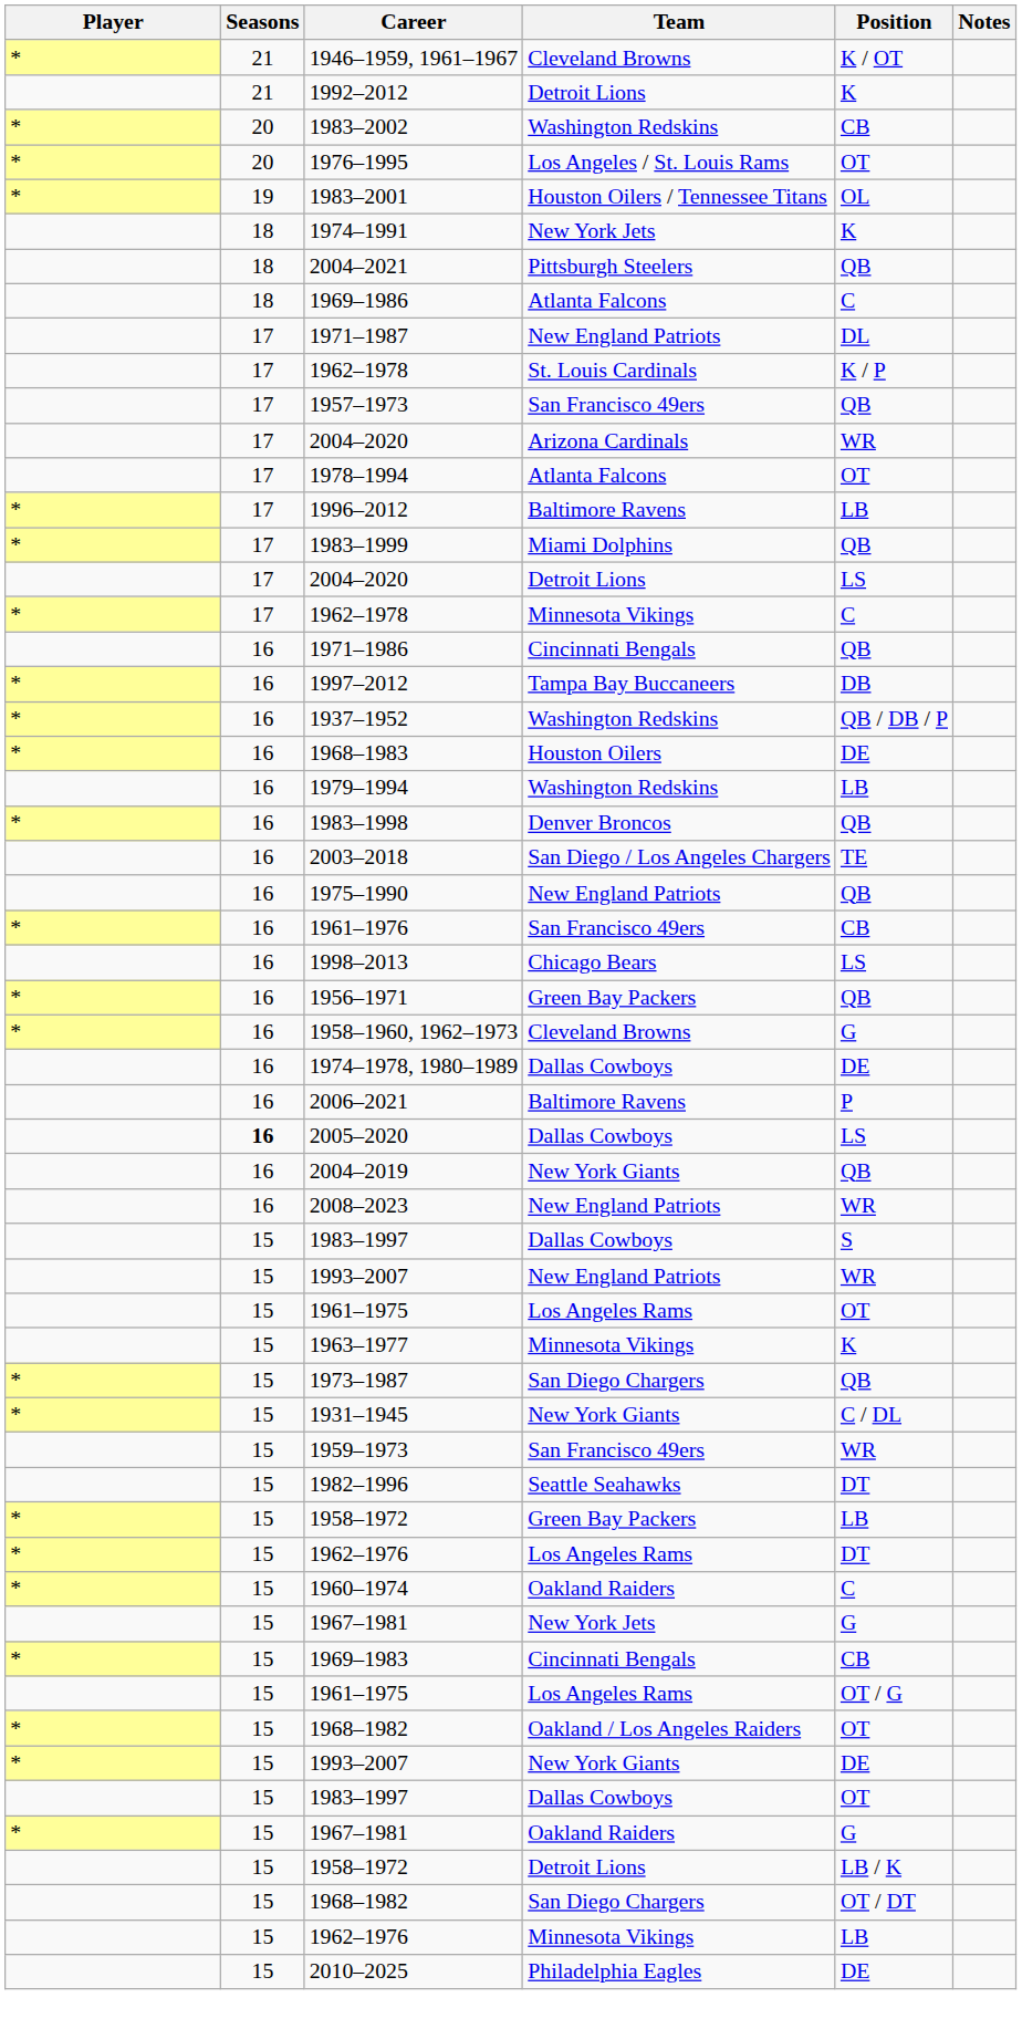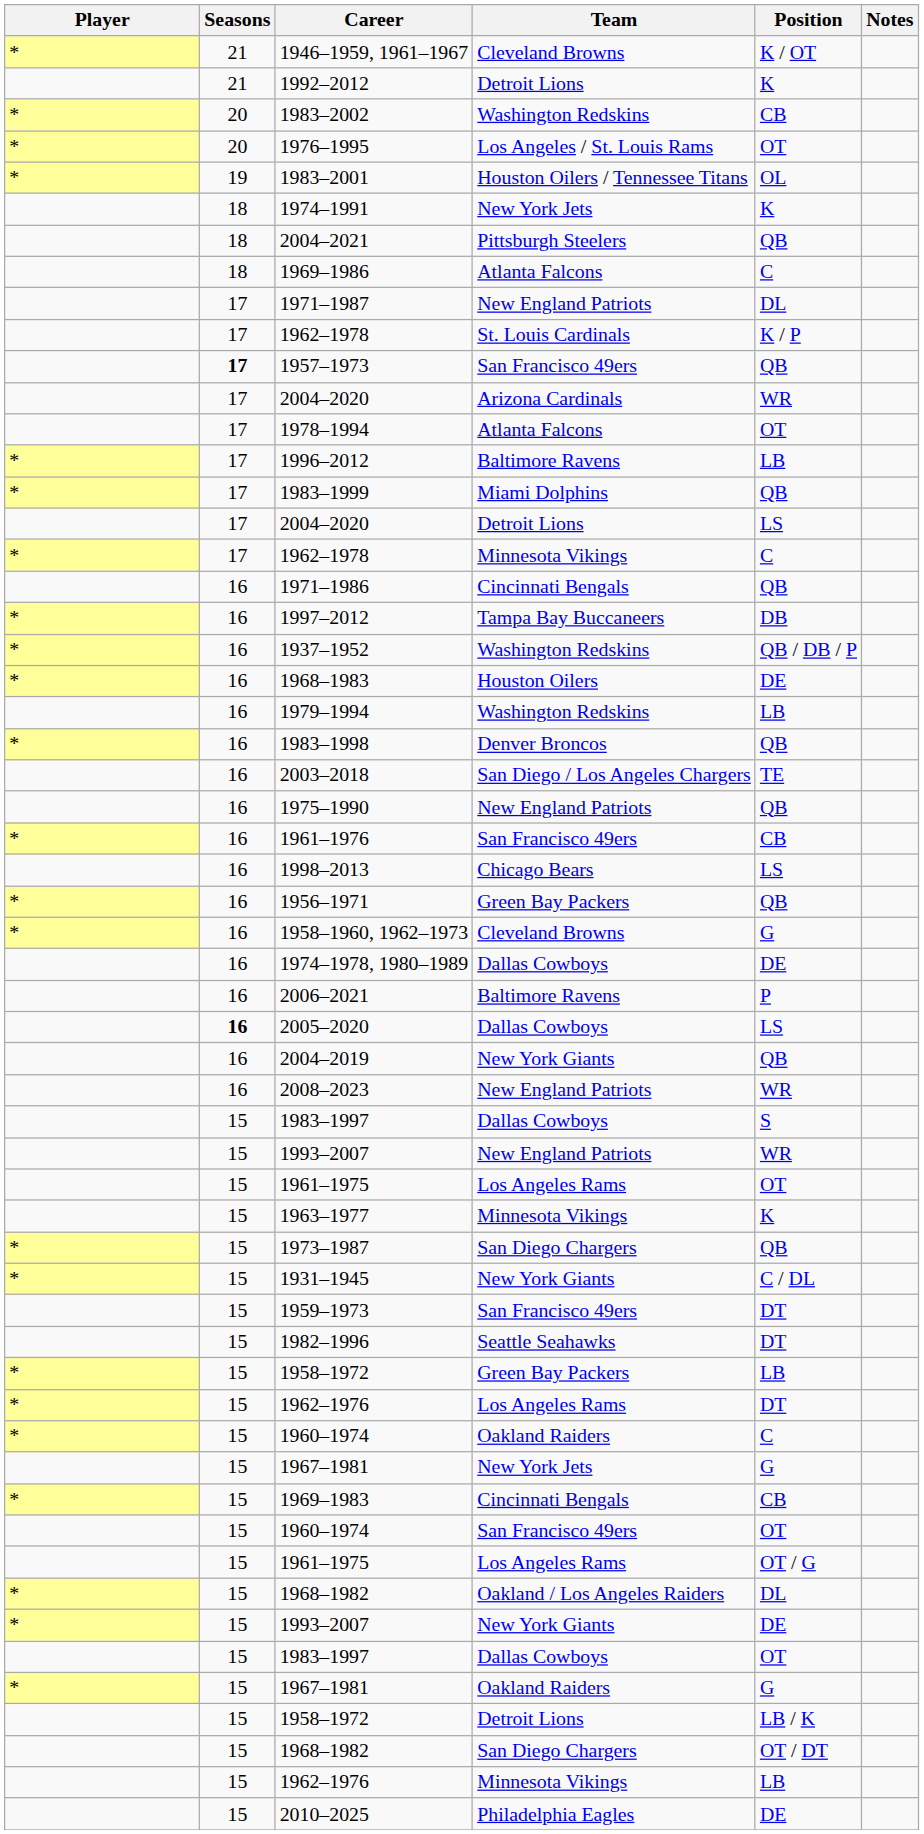 <table class="wikitable plainrowheaders sortable">
 <tr>
 <th scope=col width="150">Player</th>
 <th scope=col>Seasons</th>
 <th scope=col>Career</th>
 <th scope=col>Team</th>
 <th scope=col>Position</th>
 <th scope=col>Notes</th>
 </tr>
 <tr>
 <td bgcolor="#FFFF99">*</td>
 <td align="center">21</td>
 <td>1946–1959, 1961–1967</td>
 <td><a href='#'>Cleveland Browns</a></td>
 <td><a href='#'>K</a> / <a href='#'>OT</a></td>
 <td></td>
 </tr>
 <tr>
 <td></td>
 <td align="center">21</td>
 <td>1992–2012</td>
 <td><a href='#'>Detroit Lions</a></td>
 <td><a href='#'>K</a></td>
 <td></td>
 </tr>
 <tr>
 <td bgcolor="#FFFF99">*</td>
 <td align="center">20</td>
 <td>1983–2002</td>
 <td><a href='#'>Washington Redskins</a></td>
 <td><a href='#'>CB</a></td>
 <td></td>
 </tr>
 <tr>
 <td bgcolor="#FFFF99">*</td>
 <td align="center">20</td>
 <td>1976–1995</td>
 <td><a href='#'>Los Angeles</a> / <a href='#'>St. Louis Rams</a></td>
 <td><a href='#'>OT</a></td>
 <td></td>
 </tr>
 <tr>
 <td bgcolor="#FFFF99">*</td>
 <td align="center">19</td>
 <td>1983–2001</td>
 <td><a href='#'>Houston Oilers</a> / <a href='#'>Tennessee Titans</a></td>
 <td><a href='#'>OL</a></td>
 <td></td>
 </tr>
 <tr>
 <td></td>
 <td align="center">18</td>
 <td>1974–1991</td>
 <td><a href='#'>New York Jets</a></td>
 <td><a href='#'>K</a></td>
 <td></td>
 </tr>
 <tr>
 <td></td>
 <td align="center">18</td>
 <td>2004–2021</td>
 <td><a href='#'>Pittsburgh Steelers</a></td>
 <td><a href='#'>QB</a></td>
 <td></td>
 </tr>
 <tr>
 <td></td>
 <td align="center">18</td>
 <td>1969–1986</td>
 <td><a href='#'>Atlanta Falcons</a></td>
 <td><a href='#'>C</a></td>
 <td></td>
 </tr>
 <tr>
 <td></td>
 <td align="center">17</td>
 <td>1971–1987</td>
 <td><a href='#'>New England Patriots</a></td>
 <td><a href='#'>DL</a></td>
 <td></td>
 </tr>
 <tr>
 <td></td>
 <td align="center">17</td>
 <td>1962–1978</td>
 <td><a href='#'>St. Louis Cardinals</a></td>
 <td><a href='#'>K</a> / <a href='#'>P</a></td>
 <td></td>
 </tr>
 <tr>
 <td></td>
-<td align="center">17</td>
+<td align="center"><strong>17</strong></td>
 <td>1957–1973</td>
 <td><a href='#'>San Francisco 49ers</a></td>
 <td><a href='#'>QB</a></td>
 <td></td>
 </tr>
 <tr>
 <td></td>
 <td align="center">17</td>
 <td>2004–2020</td>
 <td><a href='#'>Arizona Cardinals</a></td>
 <td><a href='#'>WR</a></td>
 <td></td>
 </tr>
 <tr>
 <td></td>
 <td align="center">17</td>
 <td>1978–1994</td>
 <td><a href='#'>Atlanta Falcons</a></td>
 <td><a href='#'>OT</a></td>
 <td></td>
 </tr>
 <tr>
 <td bgcolor="#FFFF99">*</td>
 <td align="center">17</td>
 <td>1996–2012</td>
 <td><a href='#'>Baltimore Ravens</a></td>
 <td><a href='#'>LB</a></td>
 <td></td>
 </tr>
 <tr>
 <td bgcolor="#FFFF99">*</td>
 <td align="center">17</td>
 <td>1983–1999</td>
 <td><a href='#'>Miami Dolphins</a></td>
 <td><a href='#'>QB</a></td>
 <td></td>
 </tr>
 <tr>
 <td></td>
 <td align="center">17</td>
 <td>2004–2020</td>
 <td><a href='#'>Detroit Lions</a></td>
 <td><a href='#'>LS</a></td>
 <td></td>
 </tr>
 <tr>
 <td bgcolor="#FFFF99">*</td>
 <td align="center">17</td>
 <td>1962–1978</td>
 <td><a href='#'>Minnesota Vikings</a></td>
 <td><a href='#'>C</a></td>
 <td></td>
 </tr>
 <tr>
 <td></td>
 <td align="center">16</td>
 <td>1971–1986</td>
 <td><a href='#'>Cincinnati Bengals</a></td>
 <td><a href='#'>QB</a></td>
 <td></td>
 </tr>
 <tr>
 <td bgcolor="#FFFF99">*</td>
 <td align="center">16</td>
 <td>1997–2012</td>
 <td><a href='#'>Tampa Bay Buccaneers</a></td>
 <td><a href='#'>DB</a></td>
 <td></td>
 </tr>
 <tr>
 <td bgcolor="#FFFF99">*</td>
 <td align="center">16</td>
 <td>1937–1952</td>
 <td><a href='#'>Washington Redskins</a></td>
 <td><a href='#'>QB</a> / <a href='#'>DB</a> / <a href='#'>P</a></td>
 <td></td>
 </tr>
 <tr>
 <td bgcolor="#FFFF99">*</td>
 <td align="center">16</td>
 <td>1968–1983</td>
 <td><a href='#'>Houston Oilers</a></td>
 <td><a href='#'>DE</a></td>
 <td></td>
 </tr>
 <tr>
 <td></td>
 <td align="center">16</td>
 <td>1979–1994</td>
 <td><a href='#'>Washington Redskins</a></td>
 <td><a href='#'>LB</a></td>
 <td></td>
 </tr>
 <tr>
 <td bgcolor="#FFFF99">*</td>
 <td align="center">16</td>
 <td>1983–1998</td>
 <td><a href='#'>Denver Broncos</a></td>
 <td><a href='#'>QB</a></td>
 <td></td>
 </tr>
 <tr>
 <td></td>
 <td align="center">16</td>
 <td>2003–2018</td>
 <td><a href='#'>San Diego / Los Angeles Chargers</a></td>
 <td><a href='#'>TE</a></td>
 <td></td>
 </tr>
 <tr>
 <td></td>
 <td align="center">16</td>
 <td>1975–1990</td>
 <td><a href='#'>New England Patriots</a></td>
 <td><a href='#'>QB</a></td>
 <td></td>
 </tr>
 <tr>
 <td bgcolor="#FFFF99">*</td>
 <td align="center">16</td>
 <td>1961–1976</td>
 <td><a href='#'>San Francisco 49ers</a></td>
 <td><a href='#'>CB</a></td>
 <td></td>
 </tr>
 <tr>
 <td></td>
 <td align="center">16</td>
 <td>1998–2013</td>
 <td><a href='#'>Chicago Bears</a></td>
 <td><a href='#'>LS</a></td>
 <td></td>
 </tr>
 <tr>
 <td bgcolor="#FFFF99">*</td>
 <td align="center">16</td>
 <td>1956–1971</td>
 <td><a href='#'>Green Bay Packers</a></td>
 <td><a href='#'>QB</a></td>
 <td></td>
 </tr>
 <tr>
 <td bgcolor="#FFFF99">*</td>
 <td align="center">16</td>
 <td>1958–1960, 1962–1973</td>
 <td><a href='#'>Cleveland Browns</a></td>
 <td><a href='#'>G</a></td>
 <td></td>
 </tr>
 <tr>
 <td></td>
 <td align="center">16</td>
 <td>1974–1978, 1980–1989</td>
 <td><a href='#'>Dallas Cowboys</a></td>
 <td><a href='#'>DE</a></td>
 <td></td>
 </tr>
 <tr>
 <td></td>
 <td align="center">16</td>
 <td>2006–2021</td>
 <td><a href='#'>Baltimore Ravens</a></td>
 <td><a href='#'>P</a></td>
 <td></td>
 </tr>
 <tr>
 <td></td>
 <td align="center"><strong>16</strong></td>
 <td>2005–2020</td>
 <td><a href='#'>Dallas Cowboys</a></td>
 <td><a href='#'>LS</a></td>
 <td></td>
 </tr>
 <tr>
 <td></td>
 <td align="center">16</td>
 <td>2004–2019</td>
 <td><a href='#'>New York Giants</a></td>
 <td><a href='#'>QB</a></td>
 <td></td>
 </tr>
 <tr>
 <td></td>
 <td align="center">16</td>
 <td>2008–2023</td>
 <td><a href='#'>New England Patriots</a></td>
 <td><a href='#'>WR</a></td>
 <td></td>
 </tr>
 <tr>
 <td></td>
 <td align="center">15</td>
 <td>1983–1997</td>
 <td><a href='#'>Dallas Cowboys</a></td>
 <td><a href='#'>S</a></td>
 <td></td>
 </tr>
 <tr>
 <td></td>
 <td align="center">15</td>
 <td>1993–2007</td>
 <td><a href='#'>New England Patriots</a></td>
 <td><a href='#'>WR</a></td>
 <td></td>
 </tr>
 <tr>
 <td></td>
 <td align="center">15</td>
 <td>1961–1975</td>
 <td><a href='#'>Los Angeles Rams</a></td>
 <td><a href='#'>OT</a></td>
 <td></td>
 </tr>
 <tr>
 <td></td>
 <td align="center">15</td>
 <td>1963–1977</td>
 <td><a href='#'>Minnesota Vikings</a></td>
 <td><a href='#'>K</a></td>
 <td></td>
 </tr>
 <tr>
 <td bgcolor="#FFFF99">*</td>
 <td align="center">15</td>
 <td>1973–1987</td>
 <td><a href='#'>San Diego Chargers</a></td>
 <td><a href='#'>QB</a></td>
 <td></td>
 </tr>
 <tr>
 <td bgcolor="#FFFF99">*</td>
 <td align="center">15</td>
 <td>1931–1945</td>
 <td><a href='#'>New York Giants</a></td>
 <td><a href='#'>C</a> / <a href='#'>DL</a></td>
 <td></td>
 </tr>
 <tr>
 <td></td>
 <td align="center">15</td>
 <td>1959–1973</td>
 <td><a href='#'>San Francisco 49ers</a></td>
-<td><a href='#'>WR</a></td>
+<td><a href='#'>DT</a></td>
 <td></td>
 </tr>
 <tr>
 <td></td>
 <td align="center">15</td>
 <td>1982–1996</td>
 <td><a href='#'>Seattle Seahawks</a></td>
 <td><a href='#'>DT</a></td>
 <td></td>
 </tr>
 <tr>
 <td bgcolor="#FFFF99">*</td>
 <td align="center">15</td>
 <td>1958–1972</td>
 <td><a href='#'>Green Bay Packers</a></td>
 <td><a href='#'>LB</a></td>
 <td></td>
 </tr>
 <tr>
 <td bgcolor="#FFFF99">*</td>
 <td align="center">15</td>
 <td>1962–1976</td>
 <td><a href='#'>Los Angeles Rams</a></td>
 <td><a href='#'>DT</a></td>
 <td></td>
 </tr>
 <tr>
 <td bgcolor="#FFFF99">*</td>
 <td align="center">15</td>
 <td>1960–1974</td>
 <td><a href='#'>Oakland Raiders</a></td>
 <td><a href='#'>C</a></td>
 <td></td>
 </tr>
 <tr>
 <td></td>
 <td align="center">15</td>
 <td>1967–1981</td>
 <td><a href='#'>New York Jets</a></td>
 <td><a href='#'>G</a></td>
 <td></td>
 </tr>
 <tr>
 <td bgcolor="#FFFF99">*</td>
 <td align="center">15</td>
 <td>1969–1983</td>
 <td><a href='#'>Cincinnati Bengals</a></td>
 <td><a href='#'>CB</a></td>
 <td></td>
 </tr>
 <tr>
 <td></td>
 <td align="center">15</td>
+<td>1960–1974</td>
+<td><a href='#'>San Francisco 49ers</a></td>
+<td><a href='#'>OT</a></td>
+<td></td>
+</tr>
+<tr>
+<td></td>
+<td align="center">15</td>
 <td>1961–1975</td>
 <td><a href='#'>Los Angeles Rams</a></td>
 <td><a href='#'>OT</a> / <a href='#'>G</a></td>
 <td></td>
 </tr>
 <tr>
 <td bgcolor="#FFFF99">*</td>
 <td align="center">15</td>
 <td>1968–1982</td>
 <td><a href='#'>Oakland / Los Angeles Raiders</a></td>
-<td><a href='#'>OT</a></td>
+<td><a href='#'>DL</a></td>
 <td></td>
 </tr>
 <tr>
 <td bgcolor="#FFFF99">*</td>
 <td align="center">15</td>
 <td>1993–2007</td>
 <td><a href='#'>New York Giants</a></td>
 <td><a href='#'>DE</a></td>
 <td></td>
 </tr>
 <tr>
 <td></td>
 <td align="center">15</td>
 <td>1983–1997</td>
 <td><a href='#'>Dallas Cowboys</a></td>
 <td><a href='#'>OT</a></td>
 <td></td>
 </tr>
 <tr>
 <td bgcolor="#FFFF99">*</td>
 <td align="center">15</td>
 <td>1967–1981</td>
 <td><a href='#'>Oakland Raiders</a></td>
 <td><a href='#'>G</a></td>
 <td></td>
 </tr>
 <tr>
 <td></td>
 <td align="center">15</td>
 <td>1958–1972</td>
 <td><a href='#'>Detroit Lions</a></td>
 <td><a href='#'>LB</a> / <a href='#'>K</a></td>
 <td></td>
 </tr>
 <tr>
 <td></td>
 <td align="center">15</td>
 <td>1968–1982</td>
 <td><a href='#'>San Diego Chargers</a></td>
 <td><a href='#'>OT</a> / <a href='#'>DT</a></td>
 <td></td>
 </tr>
 <tr>
 <td></td>
 <td align="center">15</td>
 <td>1962–1976</td>
 <td><a href='#'>Minnesota Vikings</a></td>
 <td><a href='#'>LB</a></td>
 <td></td>
 </tr>
 <tr>
 <td></td>
 <td align="center">15</td>
 <td>2010–2025</td>
 <td><a href='#'>Philadelphia Eagles</a></td>
 <td><a href='#'>DE</a></td>
 <td></td>
 </tr>
 </table>
